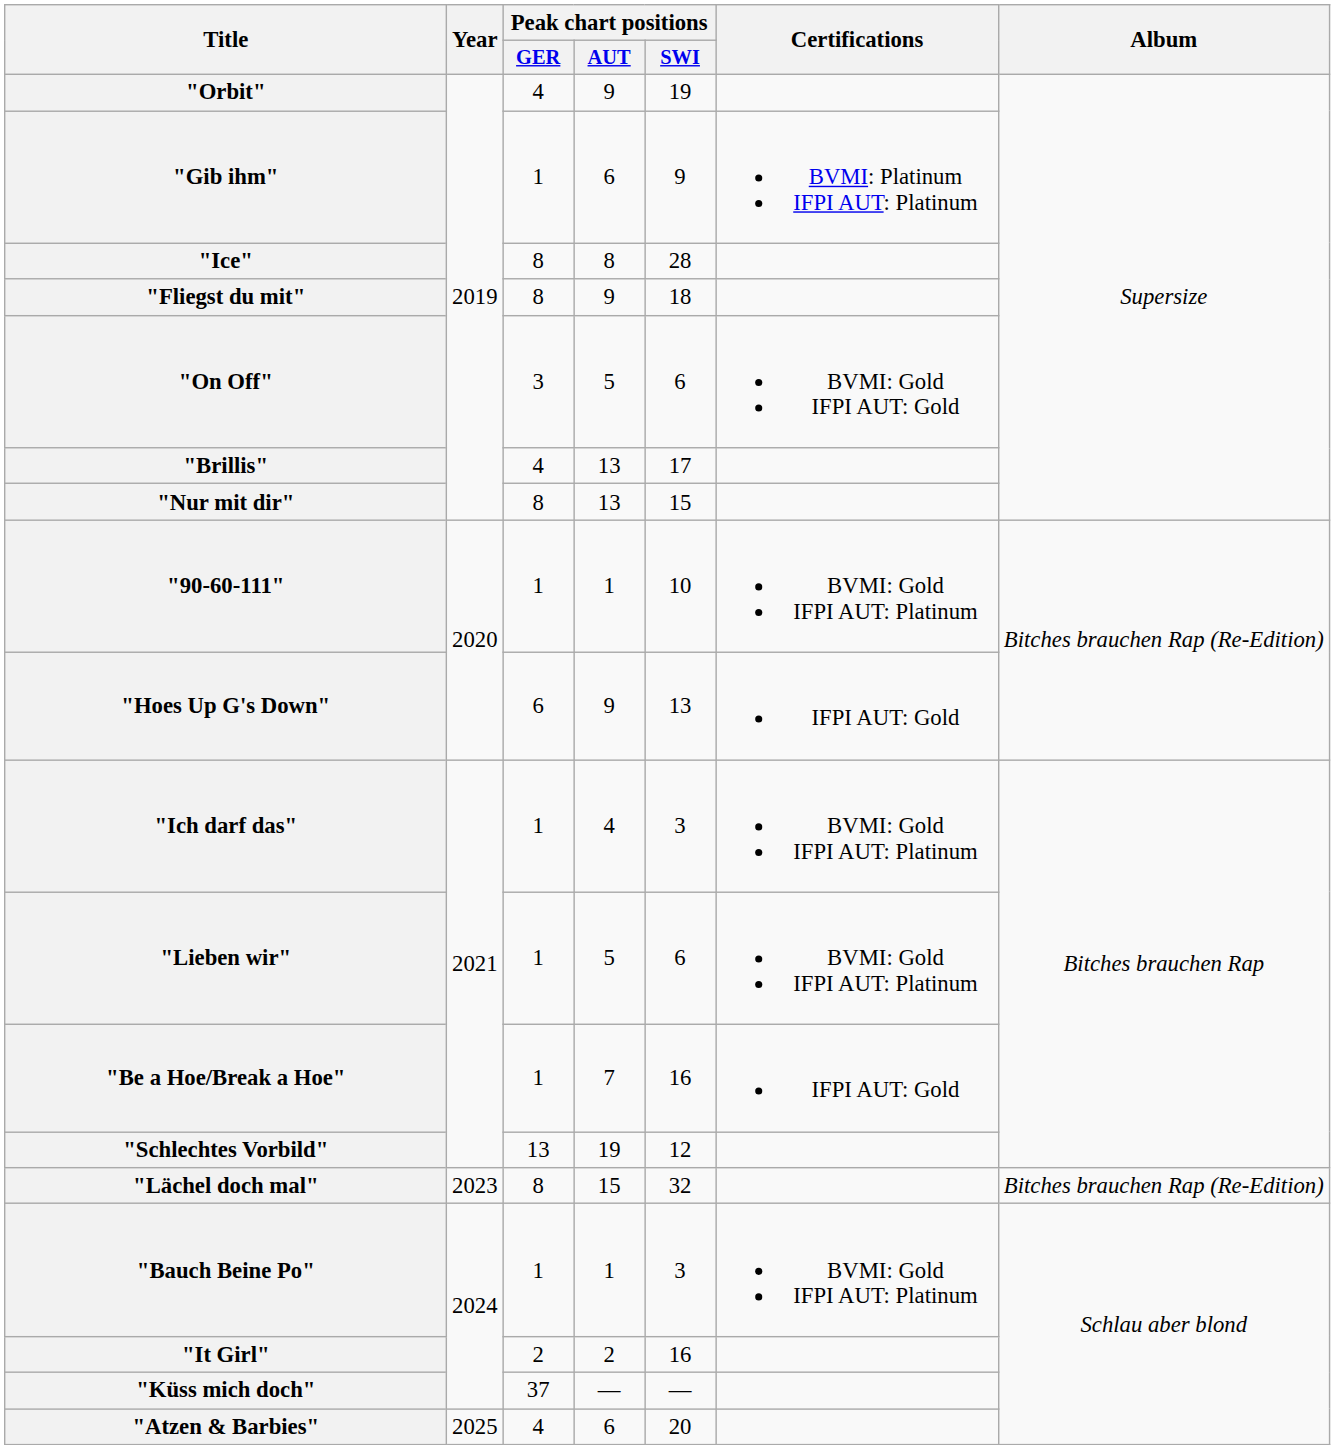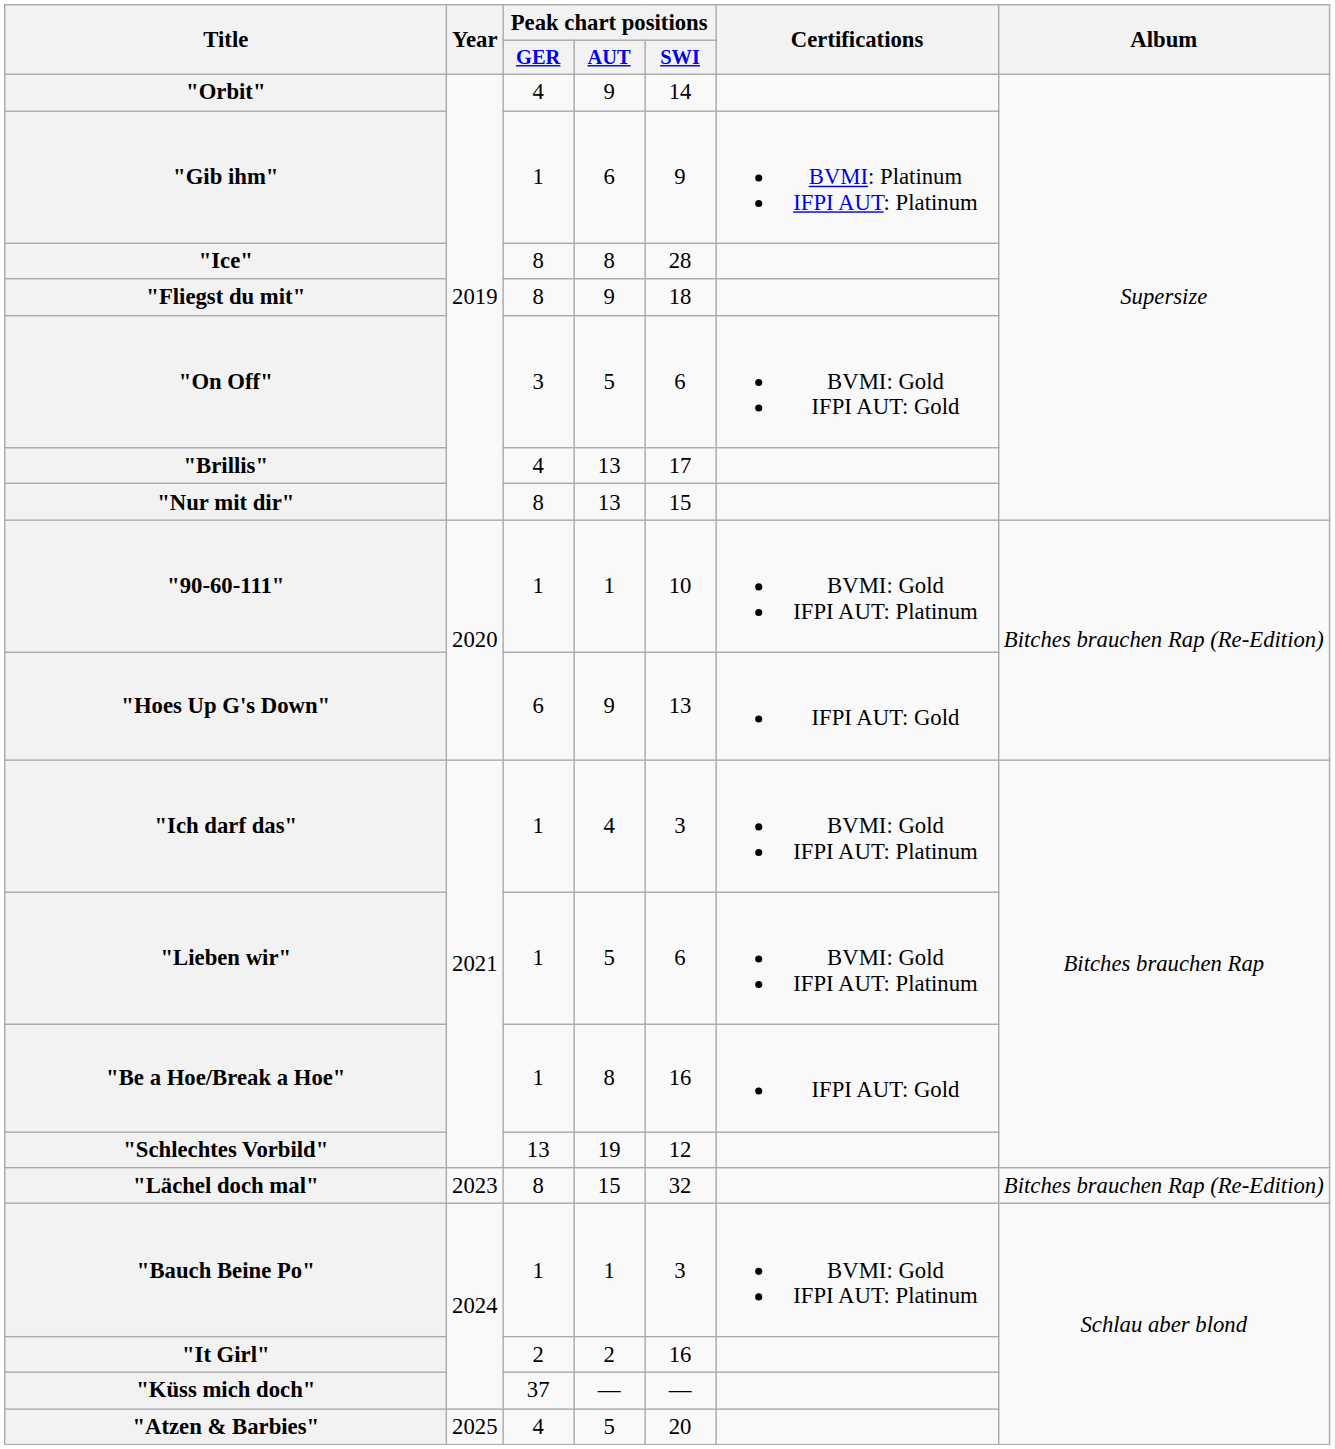 <table class="wikitable plainrowheaders" style="text-align: center;">
 <tr>
 <th scope="col" rowspan="2" style="width:19em;">Title</th>
 <th scope="col" rowspan="2">Year</th>
 <th scope="col" colspan="3">Peak chart positions</th>
 <th scope="col" rowspan="2" style="width:12em;">Certifications</th>
 <th rowspan="2">Album</th>
 </tr>
 <tr>
 <th scope="col" style="width:3em;font-size:90%;"><a href='#'>GER</a><br></th>
 <th scope="col" style="width:3em;font-size:90%;"><a href='#'>AUT</a><br></th>
 <th scope="col" style="width:3em;font-size:90%;"><a href='#'>SWI</a><br></th>
 </tr>
 <tr>
 <th scope="row">"Orbit"</th>
 <td rowspan="7">2019</td>
 <td>4</td>
 <td>9</td>
-<td>19</td>
+<td>14</td>
 <td></td>
 <td rowspan="7"><em>Supersize</em></td>
 </tr>
 <tr>
 <th scope="row">"Gib ihm"</th>
 <td>1</td>
 <td>6</td>
 <td>9</td>
 <td><br><ul><li><a href='#'>BVMI</a>: Platinum</li><li><a href='#'>IFPI AUT</a>: Platinum</li></ul></td>
 </tr>
 <tr>
 <th scope="row">"Ice"</th>
 <td>8</td>
 <td>8</td>
 <td>28</td>
 <td></td>
 </tr>
 <tr>
 <th scope="row">"Fliegst du mit"</th>
 <td>8</td>
 <td>9</td>
 <td>18</td>
 <td></td>
 </tr>
 <tr>
 <th scope="row">"On Off"<br></th>
 <td>3</td>
 <td>5</td>
 <td>6</td>
 <td><br><ul><li>BVMI: Gold</li><li>IFPI AUT: Gold</li></ul></td>
 </tr>
 <tr>
 <th scope="row">"Brillis"</th>
 <td>4</td>
 <td>13</td>
 <td>17</td>
 <td></td>
 </tr>
 <tr>
 <th scope="row">"Nur mit dir"<br></th>
 <td>8</td>
 <td>13</td>
 <td>15</td>
 <td></td>
 </tr>
 <tr>
 <th scope="row">"90-60-111"</th>
 <td rowspan="2">2020</td>
 <td>1</td>
 <td>1</td>
 <td>10</td>
 <td><br><ul><li>BVMI: Gold</li><li>IFPI AUT: Platinum</li></ul></td>
 <td rowspan="2"><em>Bitches brauchen Rap (Re-Edition)</em></td>
 </tr>
 <tr>
 <th scope="row">"Hoes Up G's Down"</th>
 <td>6</td>
 <td>9</td>
 <td>13</td>
 <td><br><ul><li>IFPI AUT: Gold</li></ul></td>
 </tr>
 <tr>
 <th scope="row">"Ich darf das"</th>
 <td rowspan="4">2021</td>
 <td>1</td>
 <td>4</td>
 <td>3</td>
 <td><br><ul><li>BVMI: Gold</li><li>IFPI AUT: Platinum</li></ul></td>
 <td rowspan="4"><em>Bitches brauchen Rap</em></td>
 </tr>
 <tr>
 <th scope="row">"Lieben wir"</th>
 <td>1</td>
 <td>5</td>
 <td>6</td>
 <td><br><ul><li>BVMI: Gold</li><li>IFPI AUT: Platinum</li></ul></td>
 </tr>
 <tr>
 <th scope="row">"Be a Hoe/Break a Hoe"<br></th>
 <td>1</td>
-<td>7</td>
+<td>8</td>
 <td>16</td>
 <td><br><ul><li>IFPI AUT: Gold</li></ul></td>
 </tr>
 <tr>
 <th scope="row">"Schlechtes Vorbild"</th>
 <td>13</td>
 <td>19</td>
 <td>12</td>
 <td></td>
 </tr>
 <tr>
 <th scope="row">"Lächel doch mal"</th>
 <td>2023</td>
 <td>8</td>
 <td>15</td>
 <td>32</td>
 <td></td>
 <td><em>Bitches brauchen Rap (Re-Edition)</em></td>
 </tr>
 <tr>
 <th scope="row">"Bauch Beine Po"</th>
 <td rowspan="3">2024</td>
 <td>1</td>
 <td>1</td>
 <td>3</td>
 <td><br><ul><li>BVMI: Gold</li><li>IFPI AUT: Platinum</li></ul></td>
 <td rowspan="4"><em>Schlau aber blond</em></td>
 </tr>
 <tr>
 <th scope="row">"It Girl"<br></th>
 <td>2</td>
 <td>2</td>
 <td>16</td>
 <td></td>
 </tr>
 <tr>
 <th scope="row">"Küss mich doch"</th>
 <td>37</td>
 <td>—</td>
 <td>—</td>
 <td></td>
 </tr>
 <tr>
 <th scope="row">"Atzen & Barbies"<br></th>
 <td>2025</td>
 <td>4</td>
-<td>6</td>
+<td>5</td>
 <td>20</td>
 <td></td>
 </tr>
 </table>
